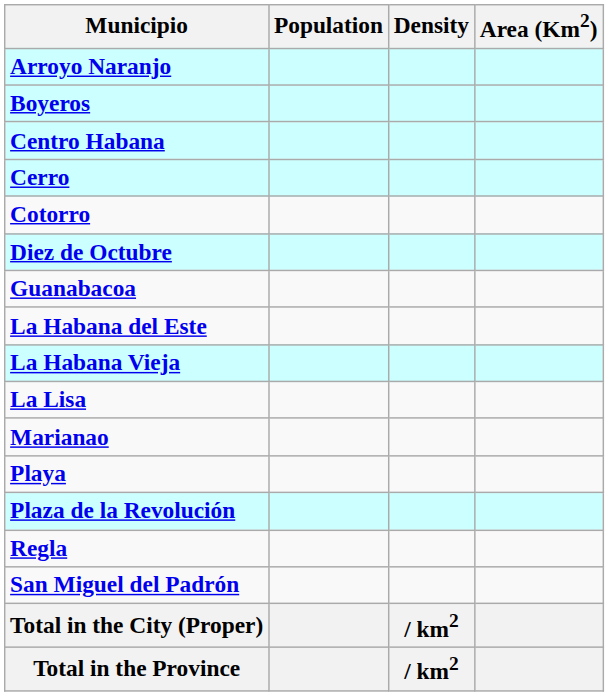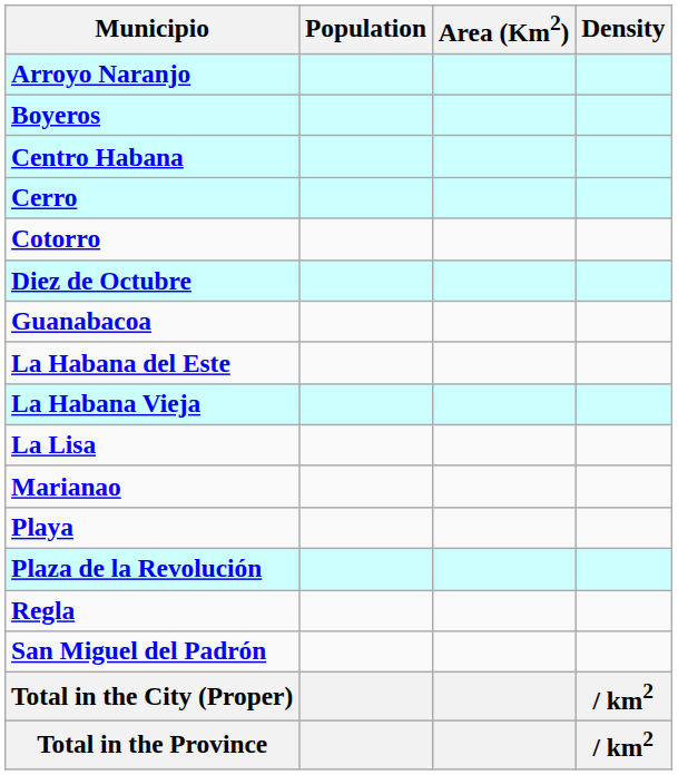 <table class="sortable wikitable">
 <tr>
 <th>Municipio</th>
 <th>Population</th>
+<th>Area (Km<sup>2</sup>)</th>
 <th>Density</th>
-<th>Area (Km<sup>2</sup>)</th>
 </tr>
 <tr>
 <td style="background-color:#CCFFFF;"><strong><a href='#'>Arroyo Naranjo</a></strong></td>
 <td style="background-color:#CCFFFF;"></td>
 <td style="background-color:#CCFFFF;"></td>
 <td style="background-color:#CCFFFF;"></td>
 </tr>
 <tr>
 <td style="background-color:#CCFFFF;"><strong><a href='#'>Boyeros</a></strong></td>
 <td style="background-color:#CCFFFF;"></td>
 <td style="background-color:#CCFFFF;"></td>
 <td style="background-color:#CCFFFF;"></td>
 </tr>
 <tr>
 <td style="background-color:#CCFFFF;"><strong><a href='#'>Centro Habana</a></strong></td>
 <td style="background-color:#CCFFFF;"></td>
 <td style="background-color:#CCFFFF;"></td>
 <td style="background-color:#CCFFFF;"></td>
 </tr>
 <tr>
 <td style="background-color:#CCFFFF;"><strong><a href='#'>Cerro</a></strong></td>
 <td style="background-color:#CCFFFF;"></td>
 <td style="background-color:#CCFFFF;"></td>
 <td style="background-color:#CCFFFF;"></td>
 </tr>
 <tr>
 <td><strong><a href='#'>Cotorro</a></strong></td>
 <td></td>
 <td></td>
 <td></td>
 </tr>
 <tr>
 <td style="background-color:#CCFFFF;"><strong><a href='#'>Diez de Octubre</a></strong></td>
 <td style="background-color:#CCFFFF;"></td>
 <td style="background-color:#CCFFFF;"></td>
 <td style="background-color:#CCFFFF;"></td>
 </tr>
 <tr>
 <td><strong><a href='#'>Guanabacoa</a></strong></td>
 <td></td>
 <td></td>
 <td></td>
 </tr>
 <tr>
 <td><strong><a href='#'>La Habana del Este</a></strong></td>
 <td></td>
 <td></td>
 <td></td>
 </tr>
 <tr>
 <td style="background-color:#CCFFFF;"><strong><a href='#'>La Habana Vieja</a></strong></td>
 <td style="background-color:#CCFFFF;"></td>
 <td style="background-color:#CCFFFF;"></td>
 <td style="background-color:#CCFFFF;"></td>
 </tr>
 <tr>
 <td><strong><a href='#'>La Lisa</a></strong></td>
 <td></td>
 <td></td>
 <td></td>
 </tr>
 <tr>
 <td><strong><a href='#'>Marianao</a></strong></td>
 <td></td>
 <td></td>
 <td></td>
 </tr>
 <tr>
 <td><strong><a href='#'>Playa</a></strong></td>
 <td></td>
 <td></td>
 <td></td>
 </tr>
 <tr>
 <td style="background-color:#CCFFFF;"><strong><a href='#'>Plaza de la Revolución</a></strong></td>
 <td style="background-color:#CCFFFF;"></td>
 <td style="background-color:#CCFFFF;"></td>
 <td style="background-color:#CCFFFF;"></td>
 </tr>
 <tr>
 <td><strong><a href='#'>Regla</a></strong></td>
 <td></td>
 <td></td>
 <td></td>
 </tr>
 <tr>
 <td><strong><a href='#'>San Miguel del Padrón</a></strong></td>
 <td></td>
 <td></td>
 <td></td>
 </tr>
 <tr class="sortbottom" align="center">
 <th scope="col" align="center" colspan="1">Total in the City (Proper)</th>
 <th scope="col" style="text-align: center;"></th>
+<th scope="col" style="text-align: center;"></th>
 <th scope="col" style="text-align: center;">/ km<sup>2</sup></th>
-<th scope="col" style="text-align: center;"></th>
 </tr>
 <tr class="sortbottom" align="center">
 <th scope="col" align="center" colspan="1">Total in the Province</th>
 <th scope="col" style="text-align: center;"></th>
+<th scope="col" style="text-align: center;"></th>
 <th scope="col" style="text-align: center;">/ km<sup>2</sup></th>
-<th scope="col" style="text-align: center;"></th>
 </tr>
 </table>
